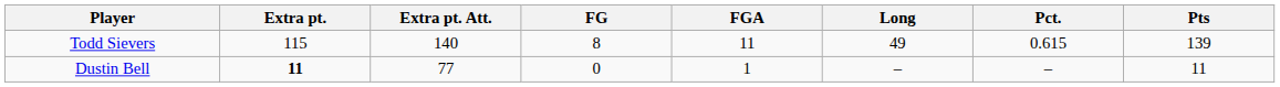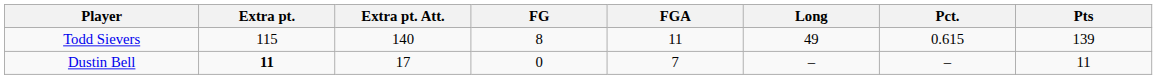 <table class="wikitable sortable">
 <tr>
 <th bgcolor="#DDDDFF" width="10%">Player</th>
 <th bgcolor="#DDDDFF" width="7%">Extra pt.</th>
 <th bgcolor="#DDDDFF" width="7%">Extra pt. Att.</th>
 <th bgcolor="#DDDDFF" width="7%">FG</th>
 <th bgcolor="#DDDDFF" width="7%">FGA</th>
 <th bgcolor="#DDDDFF" width="7%">Long</th>
 <th bgcolor="#DDDDFF" width="7%">Pct.</th>
 <th bgcolor="#DDDDFF" width="7%">Pts</th>
 </tr>
 <tr align="center">
 <td><a href='#'>Todd Sievers</a></td>
 <td>115</td>
 <td>140</td>
 <td>8</td>
 <td>11</td>
 <td>49</td>
 <td>0.615</td>
 <td>139</td>
 </tr>
 <tr align="center">
 <td><a href='#'>Dustin Bell</a></td>
 <td><strong>11</strong></td>
-<td>77</td>
+<td>17</td>
 <td>0</td>
-<td>1</td>
+<td>7</td>
 <td>–</td>
 <td>–</td>
 <td>11</td>
 </tr>
 </table>
